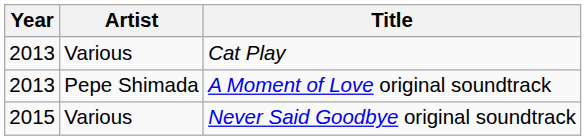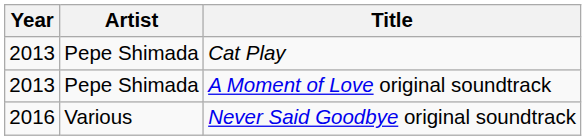 <table class="wikitable sortable">
 <tr>
 <th>Year</th>
 <th>Artist</th>
 <th>Title</th>
 </tr>
 <tr>
 <td>2013</td>
-<td>Various</td>
+<td>Pepe Shimada</td>
 <td><em>Cat Play</em></td>
 </tr>
 <tr>
 <td>2013</td>
 <td>Pepe Shimada</td>
 <td><em><a href='#'>A Moment of Love</a></em> original soundtrack</td>
 </tr>
 <tr>
-<td>2015</td>
+<td>2016</td>
 <td>Various</td>
 <td><em><a href='#'>Never Said Goodbye</a></em> original soundtrack</td>
 </tr>
 </table>
